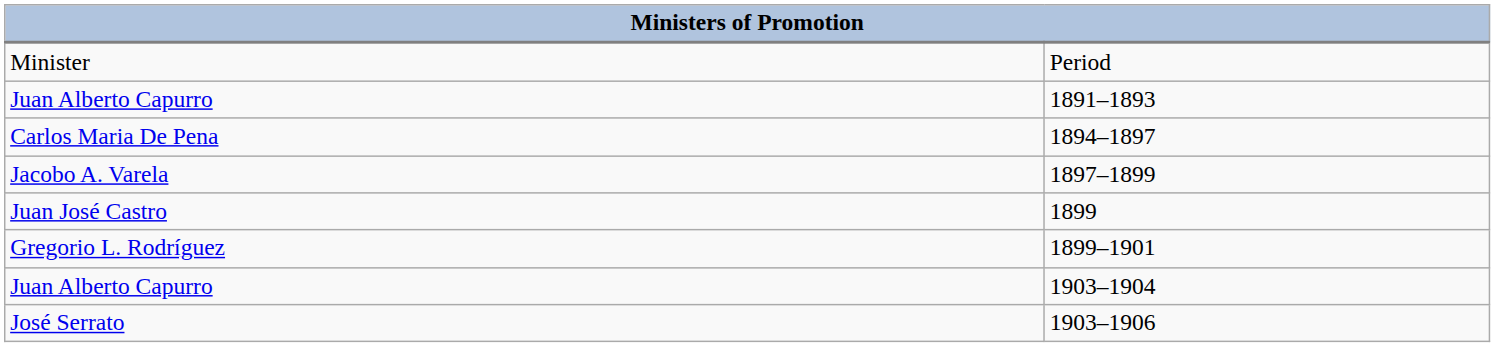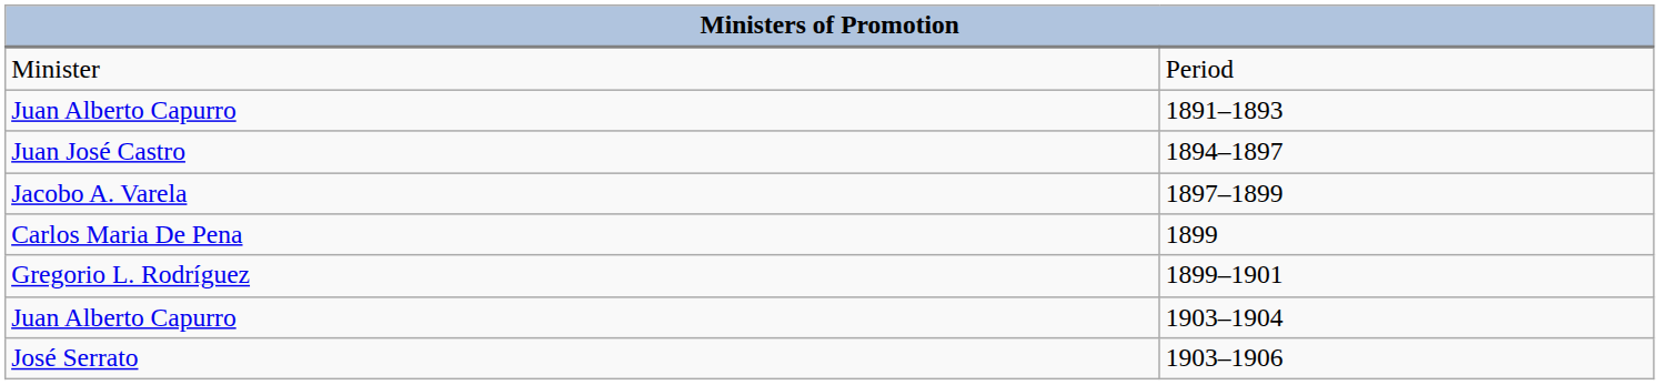 <table class="wikitable" width=80%>
 <tr>
 <td style="text-align:center; border-bottom:2px solid gray;" bgcolor="lightsteelblue" colspan="2"><strong>Ministers of Promotion</strong></td>
 </tr>
 <tr>
 <td width=70%>Minister</td>
 <td>Period</td>
 </tr>
 <tr>
 <td><a href='#'>Juan Alberto Capurro</a></td>
 <td>1891–1893</td>
 </tr>
 <tr>
-<td><a href='#'>Carlos Maria De Pena</a></td>
+<td><a href='#'>Juan José Castro</a></td>
 <td>1894–1897</td>
 </tr>
 <tr>
 <td><a href='#'>Jacobo A. Varela</a></td>
 <td>1897–1899</td>
 </tr>
 <tr>
-<td><a href='#'>Juan José Castro</a></td>
+<td><a href='#'>Carlos Maria De Pena</a></td>
 <td>1899</td>
 </tr>
 <tr>
 <td><a href='#'>Gregorio L. Rodríguez</a></td>
 <td>1899–1901</td>
 </tr>
 <tr>
 <td><a href='#'>Juan Alberto Capurro</a></td>
 <td>1903–1904</td>
 </tr>
 <tr>
 <td><a href='#'>José Serrato</a></td>
 <td>1903–1906</td>
 </tr>
 </table>
